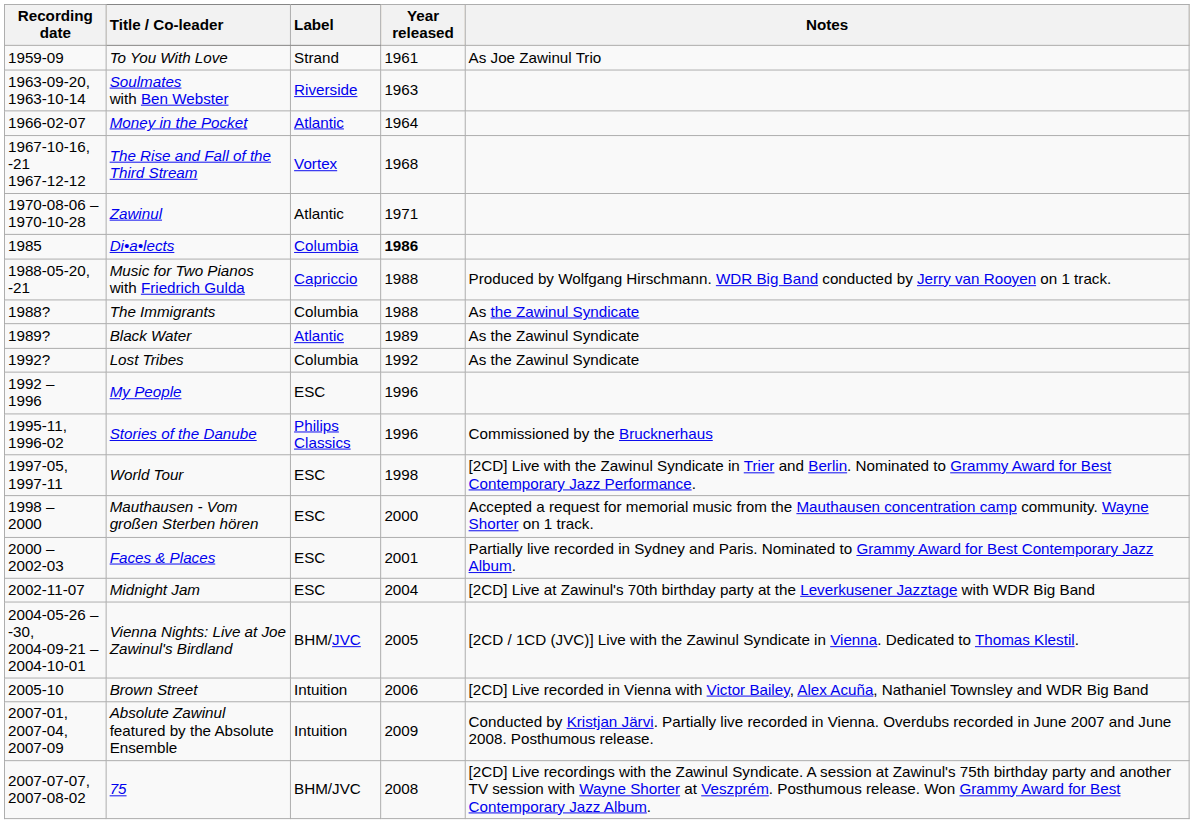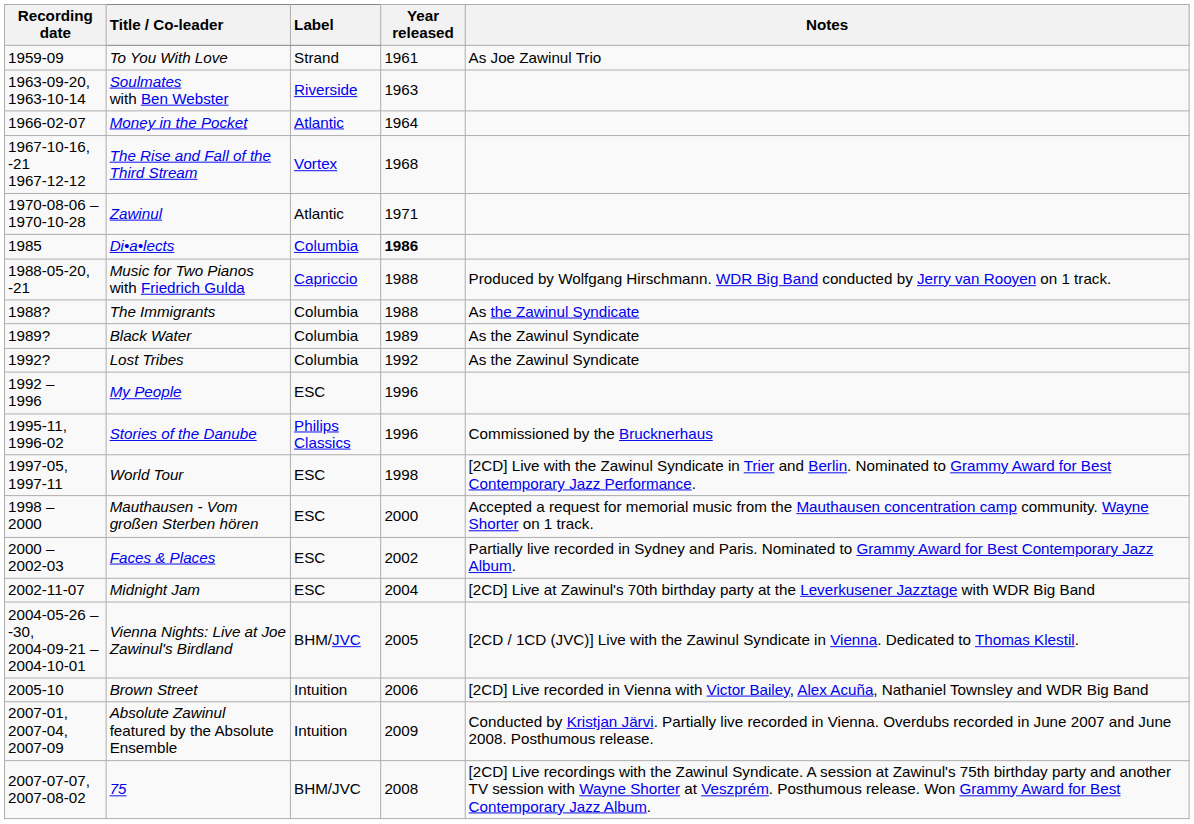 <table class="wikitable sortable">
 <tr style="background:#ffdead;">
 <th>Recording date</th>
 <th style="text-align:left; border-bottom:1px solid gray; border-top:1px solid gray;">Title / Co-leader</th>
 <th style="text-align:left; border-bottom:1px solid gray; border-top:1px solid gray;">Label</th>
 <th>Year released</th>
 <th>Notes</th>
 </tr>
 <tr>
 <td>1959-09</td>
 <td><em>To You With Love</em></td>
 <td>Strand</td>
 <td>1961</td>
 <td>As Joe Zawinul Trio</td>
 </tr>
 <tr>
 <td>1963-09-20, <br>1963-10-14</td>
 <td><em><a href='#'>Soulmates</a></em><br> with <a href='#'>Ben Webster</a></td>
 <td><a href='#'>Riverside</a></td>
 <td>1963</td>
 <td></td>
 </tr>
 <tr>
 <td>1966-02-07</td>
 <td><em><a href='#'>Money in the Pocket</a></em></td>
 <td><a href='#'>Atlantic</a></td>
 <td>1964</td>
 <td></td>
 </tr>
 <tr>
 <td>1967-10-16, -21<br>1967-12-12</td>
 <td><em><a href='#'>The Rise and Fall of the Third Stream</a></em></td>
 <td><a href='#'>Vortex</a></td>
 <td>1968</td>
 <td></td>
 </tr>
 <tr>
 <td>1970-08-06 –<br>1970-10-28</td>
 <td><em><a href='#'>Zawinul</a></em></td>
 <td>Atlantic</td>
 <td>1971</td>
 <td></td>
 </tr>
 <tr>
 <td>1985</td>
 <td><em><a href='#'>Di•a•lects</a></em></td>
 <td><a href='#'>Columbia</a></td>
 <td><strong>1986</strong></td>
 <td></td>
 </tr>
 <tr>
 <td>1988-05-20, -21</td>
 <td><em>Music for Two Pianos</em><br> with <a href='#'>Friedrich Gulda</a></td>
 <td><a href='#'>Capriccio</a></td>
 <td>1988</td>
 <td>Produced by Wolfgang Hirschmann. <a href='#'>WDR Big Band</a> conducted by <a href='#'>Jerry van Rooyen</a> on 1 track.</td>
 </tr>
 <tr>
 <td>1988?</td>
 <td><em>The Immigrants</em></td>
 <td>Columbia</td>
 <td>1988</td>
 <td>As <a href='#'>the Zawinul Syndicate</a></td>
 </tr>
 <tr>
 <td>1989?</td>
 <td><em>Black Water</em></td>
-<td><a href='#'>Atlantic</a></td>
+<td>Columbia</td>
 <td>1989</td>
 <td>As the Zawinul Syndicate</td>
 </tr>
 <tr>
 <td>1992?</td>
 <td><em>Lost Tribes</em></td>
 <td>Columbia</td>
 <td>1992</td>
 <td>As the Zawinul Syndicate</td>
 </tr>
 <tr>
 <td>1992 –<br>1996</td>
 <td><em><a href='#'>My People</a></em></td>
 <td>ESC</td>
 <td>1996</td>
 <td></td>
 </tr>
 <tr>
 <td>1995-11, <br>1996-02</td>
 <td><em><a href='#'>Stories of the Danube</a></em></td>
 <td><a href='#'>Philips Classics</a></td>
 <td>1996</td>
 <td>Commissioned by the <a href='#'>Brucknerhaus</a></td>
 </tr>
 <tr>
 <td>1997-05, <br>1997-11</td>
 <td><em>World Tour</em></td>
 <td>ESC</td>
 <td>1998</td>
 <td>[2CD] Live with the Zawinul Syndicate in <a href='#'>Trier</a> and <a href='#'>Berlin</a>. Nominated to <a href='#'>Grammy Award for Best Contemporary Jazz Performance</a>.</td>
 </tr>
 <tr>
 <td>1998 –<br>2000</td>
 <td><em>Mauthausen - Vom großen Sterben hören</em></td>
 <td>ESC</td>
 <td>2000</td>
 <td>Accepted a request for memorial music from the <a href='#'>Mauthausen concentration camp</a> community. <a href='#'>Wayne Shorter</a> on 1 track.</td>
 </tr>
 <tr>
 <td>2000  –<br>2002-03</td>
 <td><em><a href='#'>Faces & Places</a></em></td>
 <td>ESC</td>
-<td>2001</td>
+<td>2002</td>
 <td>Partially live recorded in Sydney and Paris. Nominated to <a href='#'>Grammy Award for Best Contemporary Jazz Album</a>.</td>
 </tr>
 <tr>
 <td>2002-11-07</td>
 <td><em>Midnight Jam</em></td>
 <td>ESC</td>
 <td>2004</td>
 <td>[2CD] Live at Zawinul's 70th birthday party at the <a href='#'>Leverkusener Jazztage</a> with WDR Big Band</td>
 </tr>
 <tr>
 <td>2004-05-26 – -30, <br>2004-09-21 –<br>2004-10-01</td>
 <td><em>Vienna Nights: Live at Joe Zawinul's Birdland</em></td>
 <td>BHM/<a href='#'>JVC</a></td>
 <td>2005</td>
 <td>[2CD / 1CD (JVC)] Live with the Zawinul Syndicate in <a href='#'>Vienna</a>. Dedicated to <a href='#'>Thomas Klestil</a>.</td>
 </tr>
 <tr>
 <td>2005-10</td>
 <td><em>Brown Street</em></td>
 <td>Intuition</td>
 <td>2006</td>
 <td>[2CD] Live recorded in Vienna with <a href='#'>Victor Bailey</a>, <a href='#'>Alex Acuña</a>, Nathaniel Townsley and WDR Big Band</td>
 </tr>
 <tr>
 <td>2007-01, <br>2007-04, <br>2007-09</td>
 <td><em>Absolute Zawinul</em> <br> featured by the Absolute Ensemble</td>
 <td>Intuition</td>
 <td>2009</td>
 <td>Conducted by <a href='#'>Kristjan Järvi</a>. Partially live recorded in Vienna. Overdubs recorded in June 2007 and June 2008. Posthumous release.</td>
 </tr>
 <tr>
 <td>2007-07-07, <br>2007-08-02</td>
 <td><em><a href='#'>75</a></em></td>
 <td>BHM/JVC</td>
 <td>2008</td>
 <td>[2CD] Live recordings with the Zawinul Syndicate. A session at Zawinul's 75th birthday party and another TV session with <a href='#'>Wayne Shorter</a> at <a href='#'>Veszprém</a>. Posthumous release. Won <a href='#'>Grammy Award for Best Contemporary Jazz Album</a>.</td>
 </tr>
 </table>
